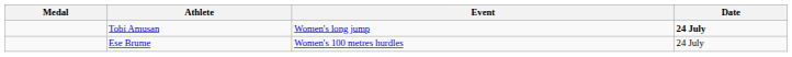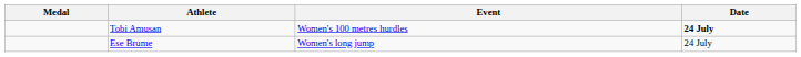 <table class=wikitable style=font-size:90% width=60%>
 <tr>
 <th>Medal</th>
 <th>Athlete</th>
 <th>Event</th>
 <th>Date</th>
 </tr>
 <tr>
 <td></td>
 <td><a href='#'>Tobi Amusan</a></td>
-<td><a href='#'>Women's long jump</a></td>
+<td><a href='#'>Women's 100 metres hurdles</a></td>
 <td><strong>24 July</strong></td>
 </tr>
 <tr>
 <td></td>
 <td><a href='#'>Ese Brume</a></td>
-<td><a href='#'>Women's 100 metres hurdles</a></td>
+<td><a href='#'>Women's long jump</a></td>
 <td>24 July</td>
 </tr>
 </table>
